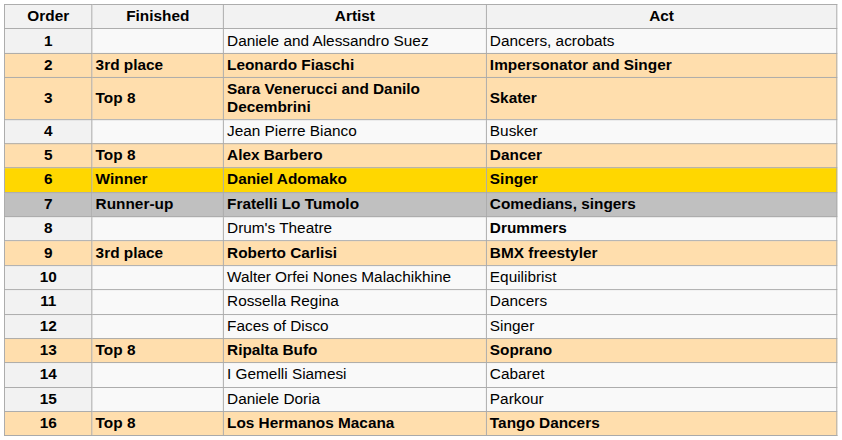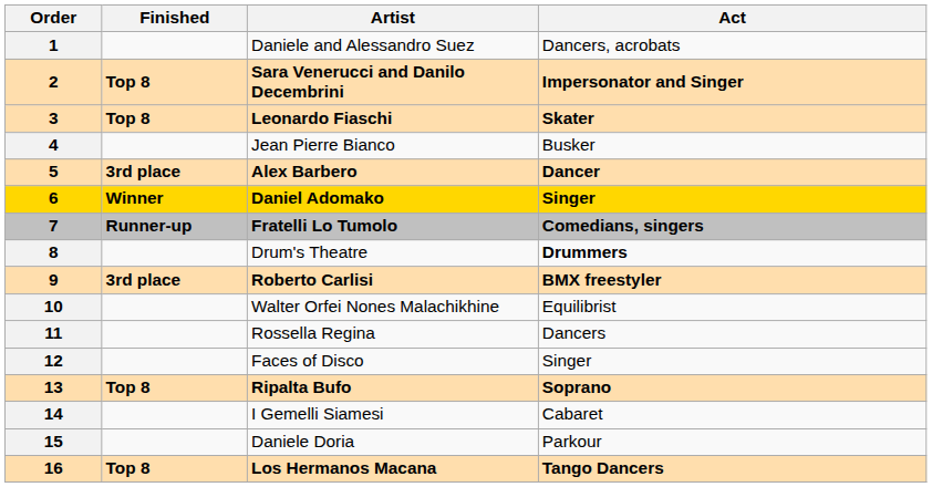 <table class="wikitable">
 <tr>
 <th width="10%">Order</th>
 <th width="15%">Finished</th>
 <th width="30%">Artist</th>
 <th width="40%">Act</th>
 </tr>
 <tr>
 <th>1</th>
 <td></td>
 <td>Daniele and Alessandro Suez</td>
 <td>Dancers, acrobats</td>
 </tr>
 <tr>
 <th style="background-color:navajowhite;">2</th>
-<td style="background-color:navajowhite;"><strong>3rd place</strong></td>
-<td style="background-color:navajowhite;"><strong>Leonardo Fiaschi</strong></td>
+<td style="background-color:navajowhite;"><strong>Top 8</strong></td>
+<td style="background-color:navajowhite;"><strong>Sara Venerucci and Danilo Decembrini</strong></td>
 <td style="background-color:navajowhite;"><strong>Impersonator and Singer</strong></td>
 </tr>
 <tr>
 <th style="background-color:navajowhite;">3</th>
 <td style="background-color:navajowhite;"><strong>Top 8</strong></td>
-<td style="background-color:navajowhite;"><strong>Sara Venerucci and Danilo Decembrini</strong></td>
+<td style="background-color:navajowhite;"><strong>Leonardo Fiaschi</strong></td>
 <td style="background-color:navajowhite;"><strong>Skater</strong></td>
 </tr>
 <tr>
 <th>4</th>
 <td></td>
 <td>Jean Pierre Bianco</td>
 <td>Busker</td>
 </tr>
 <tr>
 <th style="background-color:navajowhite;">5</th>
-<td style="background-color:navajowhite;"><strong>Top 8</strong></td>
+<td style="background-color:navajowhite;"><strong>3rd place</strong></td>
 <td style="background-color:navajowhite;"><strong>Alex Barbero</strong></td>
 <td style="background-color:navajowhite;"><strong>Dancer</strong></td>
 </tr>
 <tr>
 <th style="background-color:gold">6</th>
 <td style="background-color:gold"><strong>Winner</strong></td>
 <td style="background-color:gold"><strong>Daniel Adomako</strong></td>
 <td style="background-color:gold"><strong>Singer</strong></td>
 </tr>
 <tr>
 <th style="background-color:silver">7</th>
 <td style="background-color:silver"><strong>Runner-up</strong></td>
 <td style="background-color:silver"><strong>Fratelli Lo Tumolo</strong></td>
 <td style="background-color:silver"><strong>Comedians, singers</strong></td>
 </tr>
 <tr>
 <th>8</th>
 <td></td>
 <td>Drum's Theatre</td>
 <td><strong>Drummers</strong></td>
 </tr>
 <tr>
 <th style="background-color:navajowhite;">9</th>
 <td style="background-color:navajowhite;"><strong>3rd place</strong></td>
 <td style="background-color:navajowhite;"><strong>Roberto Carlisi</strong></td>
 <td style="background-color:navajowhite;"><strong>BMX freestyler</strong></td>
 </tr>
 <tr>
 <th>10</th>
 <td></td>
 <td>Walter Orfei Nones Malachikhine</td>
 <td>Equilibrist</td>
 </tr>
 <tr>
 <th>11</th>
 <td></td>
 <td>Rossella Regina</td>
 <td>Dancers</td>
 </tr>
 <tr>
 <th>12</th>
 <td></td>
 <td>Faces of Disco</td>
 <td>Singer</td>
 </tr>
 <tr>
 <th style="background-color:navajowhite;">13</th>
 <td style="background-color:navajowhite;"><strong>Top 8</strong></td>
 <td style="background-color:navajowhite;"><strong>Ripalta Bufo</strong></td>
 <td style="background-color:navajowhite;"><strong>Soprano</strong></td>
 </tr>
 <tr>
 <th>14</th>
 <td></td>
 <td>I Gemelli Siamesi</td>
 <td>Cabaret</td>
 </tr>
 <tr>
 <th>15</th>
 <td></td>
 <td>Daniele Doria</td>
 <td>Parkour</td>
 </tr>
 <tr>
 <th style="background-color:navajowhite;">16</th>
 <td style="background-color:navajowhite;"><strong>Top 8</strong></td>
 <td style="background-color:navajowhite;"><strong>Los Hermanos Macana</strong></td>
 <td style="background-color:navajowhite;"><strong>Tango Dancers</strong></td>
 </tr>
 <tr>
 </tr>
 </table>
